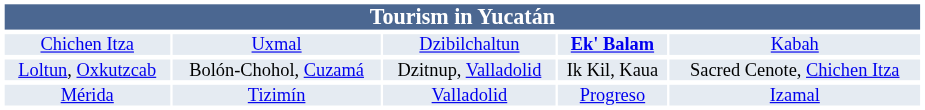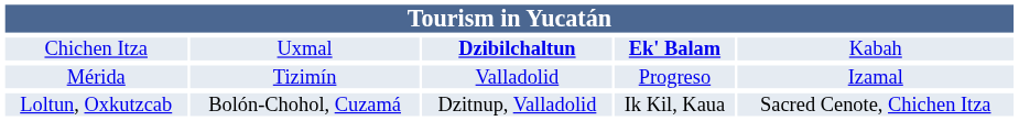 <table class="toc" cellpadding=0 cellspacing=2 width=800px style="float:center; margin: 0.5em 0.5em 0.5em 1em; padding: 0.5e">
 <tr>
 <td colspan=5 style="background:#4b6791; color:white; font-size:120%" align=center><strong>Tourism in Yucatán</strong></td>
 </tr>
 <tr>
 <td align=center valign=center bgcolor="#f9f9f9"></td>
 <td align=center valign=center bgcolor="#f9f9f9"></td>
 <td align=center valign=center bgcolor="#f9f9f9"></td>
 <td align=center valign=center bgcolor="#f9f9f9"></td>
 <td align=center valign=center bgcolor="#f9f9f9"></td>
 </tr>
 <tr>
 <td style="background:#e5ebf2;" align=center><a href='#'>Chichen Itza</a></td>
 <td style="background:#e5ebf2;" align=center><a href='#'>Uxmal</a></td>
-<td style="background:#e5ebf2;" align=center><a href='#'>Dzibilchaltun</a></td>
+<td style="background:#e5ebf2;" align=center><strong><a href='#'>Dzibilchaltun</a></strong></td>
 <td style="background:#e5ebf2;" align=center><strong><a href='#'>Ek' Balam</a></strong></td>
 <td style="background:#e5ebf2;" align=center><a href='#'>Kabah</a></td>
+</tr>
+<tr>
+<td align=center valign=center bgcolor="#f9f9f9"></td>
+<td align=center valign=center bgcolor="#f9f9f9"></td>
+<td align=center valign=center bgcolor="#f9f9f9"></td>
+<td align=center valign=center bgcolor="#f9f9f9"></td>
+<td align=center valign=center bgcolor="#f9f9f9"></td>
+</tr>
+<tr>
+<td style="background:#e5ebf2;" align=center><a href='#'>Mérida</a></td>
+<td style="background:#e5ebf2;" align=center><a href='#'>Tizimín</a></td>
+<td style="background:#e5ebf2;" align=center><a href='#'>Valladolid</a></td>
+<td style="background:#e5ebf2;" align=center><a href='#'>Progreso</a></td>
+<td style="background:#e5ebf2;" align=center><a href='#'>Izamal</a></td>
 </tr>
 <tr>
 <td align=center valign=center bgcolor="#f9f9f9"></td>
 <td align=center valign=center bgcolor="#f9f9f9"></td>
 <td align=center valign=center bgcolor="#f9f9f9"></td>
 <td align=center valign=center bgcolor="#f9f9f9"></td>
 <td align=center valign=center bgcolor="#f9f9f9"></td>
 </tr>
 <tr>
 <td style="background:#e5ebf2;" align=center><a href='#'>Loltun</a>, <a href='#'>Oxkutzcab</a></td>
 <td style="background:#e5ebf2;" align=center>Bolón-Chohol, <a href='#'>Cuzamá</a></td>
 <td style="background:#e5ebf2;" align=center>Dzitnup, <a href='#'>Valladolid</a></td>
 <td style="background:#e5ebf2;" align=center>Ik Kil, Kaua</td>
 <td style="background:#e5ebf2;" align=center>Sacred Cenote, <a href='#'>Chichen Itza</a></td>
 </tr>
 <tr>
-<td align=center valign=center bgcolor="#f9f9f9"></td>
-<td align=center valign=center bgcolor="#f9f9f9"></td>
-<td align=center valign=center bgcolor="#f9f9f9"></td>
-<td align=center valign=center bgcolor="#f9f9f9"></td>
-<td align=center valign=center bgcolor="#f9f9f9"></td>
-</tr>
-<tr>
-<td style="background:#e5ebf2;" align=center><a href='#'>Mérida</a></td>
-<td style="background:#e5ebf2;" align=center><a href='#'>Tizimín</a></td>
-<td style="background:#e5ebf2;" align=center><a href='#'>Valladolid</a></td>
-<td style="background:#e5ebf2;" align=center><a href='#'>Progreso</a></td>
-<td style="background:#e5ebf2;" align=center><a href='#'>Izamal</a></td>
-</tr>
-<tr>
 </tr>
 </table>
